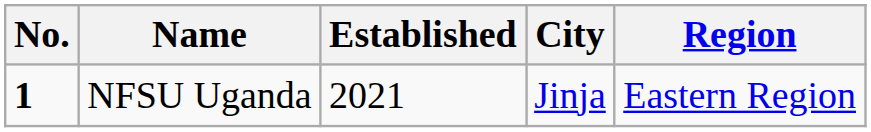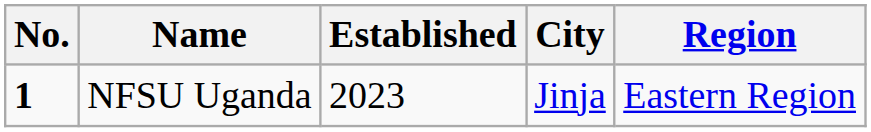 <table class="wikitable sortable">
 <tr>
 <th>No.</th>
 <th>Name</th>
 <th>Established</th>
 <th>City</th>
 <th><a href='#'>Region</a></th>
 </tr>
 <tr>
 <td><strong>1</strong></td>
 <td>NFSU Uganda </td>
-<td>2021</td>
+<td>2023</td>
 <td><a href='#'>Jinja</a></td>
 <td><a href='#'>Eastern Region</a></td>
 </tr>
 </table>
